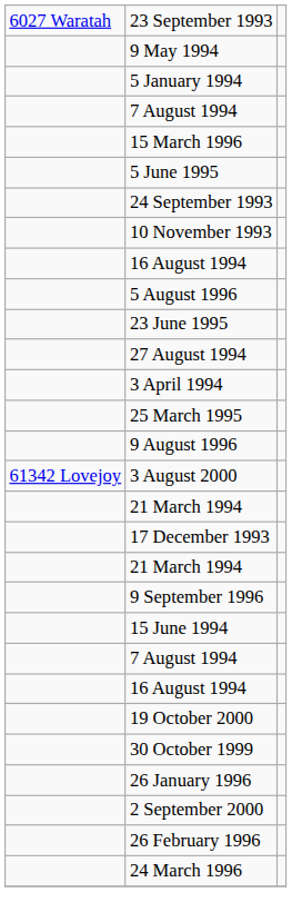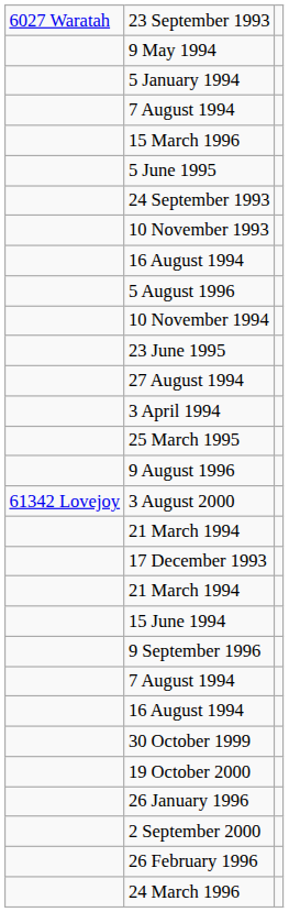 <table class="wikitable floatright" style="font-size: 0.9em;">
 <tr>
 <td><a href='#'>6027 Waratah</a></td>
 <td>23 September 1993</td>
 <td></td>
 </tr>
 <tr>
 <td></td>
 <td>9 May 1994</td>
 <td></td>
 </tr>
 <tr>
 <td></td>
 <td>5 January 1994</td>
 <td></td>
 </tr>
 <tr>
 <td></td>
 <td>7 August 1994</td>
 <td></td>
 </tr>
 <tr>
 <td></td>
 <td>15 March 1996</td>
 <td></td>
 </tr>
 <tr>
 <td></td>
 <td>5 June 1995</td>
 <td></td>
 </tr>
 <tr>
 <td></td>
 <td>24 September 1993</td>
 <td></td>
 </tr>
 <tr>
 <td></td>
 <td>10 November 1993</td>
 <td></td>
 </tr>
 <tr>
 <td></td>
 <td>16 August 1994</td>
 <td></td>
 </tr>
 <tr>
 <td></td>
 <td>5 August 1996</td>
 <td></td>
 </tr>
 <tr>
 <td></td>
+<td>10 November 1994</td>
+<td></td>
+</tr>
+<tr>
+<td></td>
 <td>23 June 1995</td>
 <td></td>
 </tr>
 <tr>
 <td></td>
 <td>27 August 1994</td>
 <td></td>
 </tr>
 <tr>
 <td></td>
 <td>3 April 1994</td>
 <td></td>
 </tr>
 <tr>
 <td></td>
 <td>25 March 1995</td>
 <td></td>
 </tr>
 <tr>
 <td></td>
 <td>9 August 1996</td>
 <td></td>
 </tr>
 <tr>
 <td><a href='#'>61342 Lovejoy</a></td>
 <td>3 August 2000</td>
 <td></td>
 </tr>
 <tr>
 <td></td>
 <td>21 March 1994</td>
 <td></td>
 </tr>
 <tr>
 <td></td>
 <td>17 December 1993</td>
 <td></td>
 </tr>
 <tr>
 <td></td>
 <td>21 March 1994</td>
 <td></td>
 </tr>
 <tr>
 <td></td>
-<td>9 September 1996</td>
+<td>15 June 1994</td>
 <td></td>
 </tr>
 <tr>
 <td></td>
-<td>15 June 1994</td>
+<td>9 September 1996</td>
 <td></td>
 </tr>
 <tr>
 <td></td>
 <td>7 August 1994</td>
 <td></td>
 </tr>
 <tr>
 <td></td>
 <td>16 August 1994</td>
 <td></td>
 </tr>
 <tr>
 <td></td>
-<td>19 October 2000</td>
+<td>30 October 1999</td>
 <td></td>
 </tr>
 <tr>
 <td></td>
-<td>30 October 1999</td>
+<td>19 October 2000</td>
 <td></td>
 </tr>
 <tr>
 <td></td>
 <td>26 January 1996</td>
 <td></td>
 </tr>
 <tr>
 <td></td>
 <td>2 September 2000</td>
 <td></td>
 </tr>
 <tr>
 <td></td>
 <td>26 February 1996</td>
 <td></td>
 </tr>
 <tr>
 <td></td>
 <td>24 March 1996</td>
 <td></td>
 </tr>
 <tr>
 </tr>
 </table>
